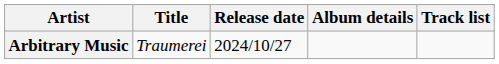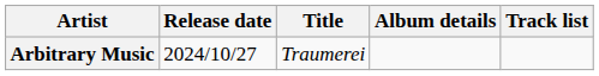 <table class="wikitable">
 <tr>
 <th>Artist</th>
+<th>Release date</th>
 <th>Title</th>
-<th>Release date</th>
 <th>Album details</th>
 <th>Track list</th>
 </tr>
 <tr>
 <th>Arbitrary Music</th>
+<td>2024/10/27</td>
 <td><em>Traumerei</em></td>
-<td>2024/10/27</td>
 <td><br></td>
 <td><br></td>
 </tr>
 </table>
